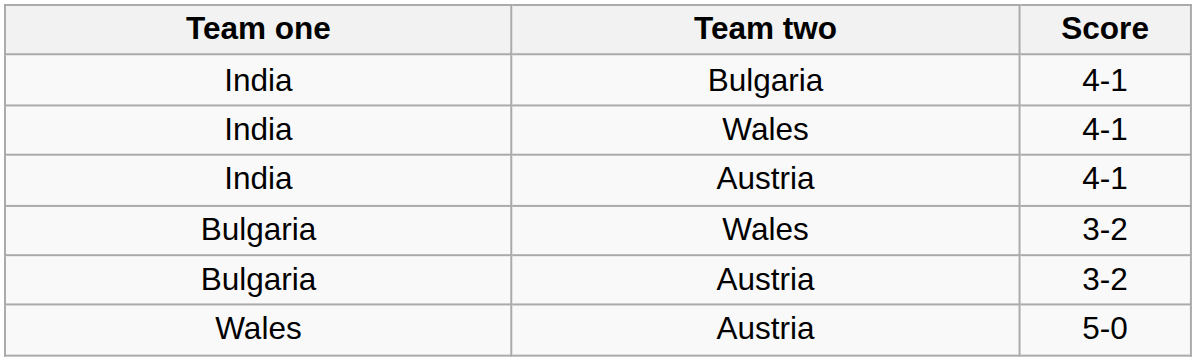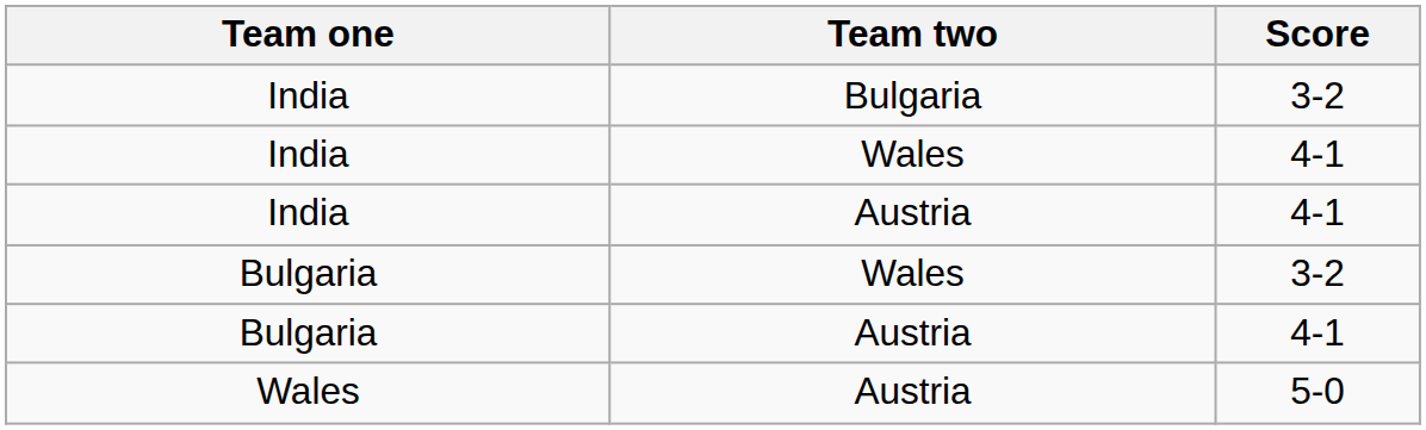 <table class="wikitable" style="text-align: center">
 <tr>
 <th width=250>Team one</th>
 <th width=250>Team two</th>
 <th width=80>Score</th>
 </tr>
 <tr>
 <td> India</td>
 <td> Bulgaria</td>
-<td>4-1</td>
+<td>3-2</td>
 </tr>
 <tr>
 <td> India</td>
 <td> Wales</td>
 <td>4-1</td>
 </tr>
 <tr>
 <td> India</td>
 <td> Austria</td>
 <td>4-1</td>
 </tr>
 <tr>
 <td> Bulgaria</td>
 <td> Wales</td>
 <td>3-2</td>
 </tr>
 <tr>
 <td> Bulgaria</td>
 <td> Austria</td>
-<td>3-2</td>
+<td>4-1</td>
 </tr>
 <tr>
 <td> Wales</td>
 <td> Austria</td>
 <td>5-0</td>
 </tr>
 </table>
